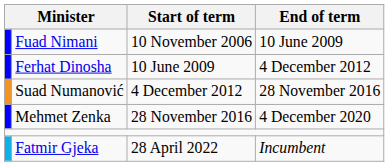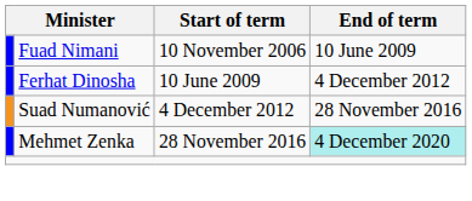 <table class="wikitable">
 <tr>
 <th colspan=2>Minister</th>
 <th>Start of term</th>
 <th>End of term</th>
 </tr>
 <tr>
 <th style="background:blue;"></th>
 <td><a href='#'>Fuad Nimani</a></td>
 <td>10 November 2006</td>
 <td>10 June 2009</td>
 </tr>
 <tr>
 <th style="background:blue;"></th>
 <td><a href='#'>Ferhat Dinosha</a></td>
 <td>10 June 2009</td>
 <td>4 December 2012</td>
 </tr>
 <tr>
 <th style="background:#F6931D;"></th>
 <td>Suad Numanović</td>
 <td>4 December 2012</td>
 <td>28 November 2016</td>
 </tr>
 <tr>
 <th style="background:blue;"></th>
 <td>Mehmet Zenka</td>
 <td>28 November 2016</td>
-<td>4 December 2020</td>
+<td style="background: paleturquoise;">4 December 2020</td>
 </tr>
 <tr>
 <td colspan="4"></td>
 </tr>
-<tr>
-<th style="background:#09b2ed;"></th>
-<td><a href='#'>Fatmir Gjeka</a></td>
-<td>28 April 2022</td>
-<td><em>Incumbent</em></td>
-</tr>
 </table>
